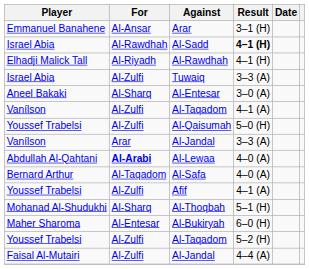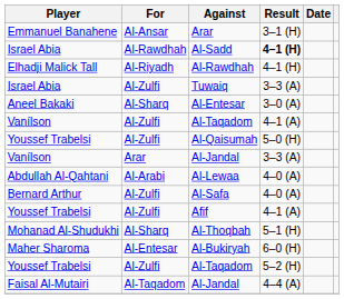 <table class="wikitable">
 <tr>
 <th>Player</th>
 <th>For</th>
 <th>Against</th>
 <th style="text-align:center">Result</th>
 <th>Date</th>
 <th></th>
 </tr>
 <tr>
 <td> <a href='#'>Emmanuel Banahene</a></td>
 <td><a href='#'>Al-Ansar</a></td>
 <td><a href='#'>Arar</a></td>
 <td style="text-align:center;">3–1 (H)</td>
 <td></td>
 <td></td>
 </tr>
 <tr>
 <td> <a href='#'>Israel Abia</a></td>
 <td><a href='#'>Al-Rawdhah</a></td>
 <td><a href='#'>Al-Sadd</a></td>
 <td style="text-align:center;"><strong>4–1 (H)</strong></td>
 <td></td>
 <td></td>
 </tr>
 <tr>
 <td> <a href='#'>Elhadji Malick Tall</a></td>
 <td><a href='#'>Al-Riyadh</a></td>
 <td><a href='#'>Al-Rawdhah</a></td>
 <td style="text-align:center;">4–1 (H)</td>
 <td></td>
 <td></td>
 </tr>
 <tr>
 <td> <a href='#'>Israel Abia</a></td>
 <td><a href='#'>Al-Zulfi</a></td>
 <td><a href='#'>Tuwaiq</a></td>
 <td style="text-align:center;">3–3 (A)</td>
 <td></td>
 <td></td>
 </tr>
 <tr>
 <td> <a href='#'>Aneel Bakaki</a></td>
 <td><a href='#'>Al-Sharq</a></td>
 <td><a href='#'>Al-Entesar</a></td>
 <td style="text-align:center;">3–0 (A)</td>
 <td></td>
 <td></td>
 </tr>
 <tr>
 <td> <a href='#'>Vanílson</a></td>
 <td><a href='#'>Al-Zulfi</a></td>
 <td><a href='#'>Al-Taqadom</a></td>
 <td style="text-align:center;">4–1 (A)</td>
 <td></td>
 <td></td>
 </tr>
 <tr>
 <td> <a href='#'>Youssef Trabelsi</a></td>
 <td><a href='#'>Al-Zulfi</a></td>
 <td><a href='#'>Al-Qaisumah</a></td>
 <td style="text-align:center;">5–0 (H)</td>
 <td></td>
 <td></td>
 </tr>
 <tr>
 <td> <a href='#'>Vanílson</a></td>
 <td><a href='#'>Arar</a></td>
 <td><a href='#'>Al-Jandal</a></td>
 <td style="text-align:center;">3–3 (A)</td>
 <td></td>
 <td></td>
 </tr>
 <tr>
 <td> <a href='#'>Abdullah Al-Qahtani</a></td>
-<td><strong><a href='#'>Al-Arabi</a></strong></td>
+<td><a href='#'>Al-Arabi</a></td>
 <td><a href='#'>Al-Lewaa</a></td>
 <td style="text-align:center;">4–0 (A)</td>
 <td></td>
 <td></td>
 </tr>
 <tr>
 <td> <a href='#'>Bernard Arthur</a></td>
-<td><a href='#'>Al-Taqadom</a></td>
+<td><a href='#'>Al-Zulfi</a></td>
 <td><a href='#'>Al-Safa</a></td>
 <td style="text-align:center;">4–0 (A)</td>
 <td></td>
 <td></td>
 </tr>
 <tr>
 <td> <a href='#'>Youssef Trabelsi</a></td>
 <td><a href='#'>Al-Zulfi</a></td>
 <td><a href='#'>Afif</a></td>
 <td style="text-align:center;">4–1 (A)</td>
 <td></td>
 <td></td>
 </tr>
 <tr>
 <td> <a href='#'>Mohanad Al-Shudukhi</a></td>
 <td><a href='#'>Al-Sharq</a></td>
 <td><a href='#'>Al-Thoqbah</a></td>
 <td style="text-align:center;">5–1 (H)</td>
 <td></td>
 <td></td>
 </tr>
 <tr>
 <td> <a href='#'>Maher Sharoma</a></td>
 <td><a href='#'>Al-Entesar</a></td>
 <td><a href='#'>Al-Bukiryah</a></td>
 <td style="text-align:center;">6–0 (H)</td>
 <td></td>
 <td></td>
 </tr>
 <tr>
 <td> <a href='#'>Youssef Trabelsi</a></td>
 <td><a href='#'>Al-Zulfi</a></td>
 <td><a href='#'>Al-Taqadom</a></td>
 <td style="text-align:center;">5–2 (H)</td>
 <td></td>
 <td></td>
 </tr>
 <tr>
 <td> <a href='#'>Faisal Al-Mutairi</a></td>
-<td><a href='#'>Al-Zulfi</a></td>
+<td><a href='#'>Al-Taqadom</a></td>
 <td><a href='#'>Al-Jandal</a></td>
 <td style="text-align:center;">4–4 (A)</td>
 <td></td>
 <td></td>
 </tr>
 <tr>
 </tr>
 </table>
